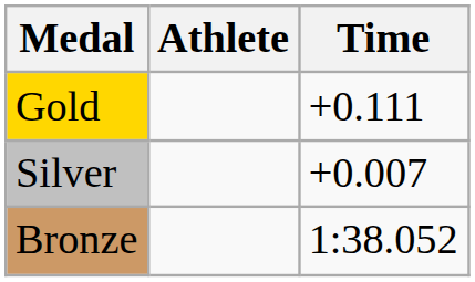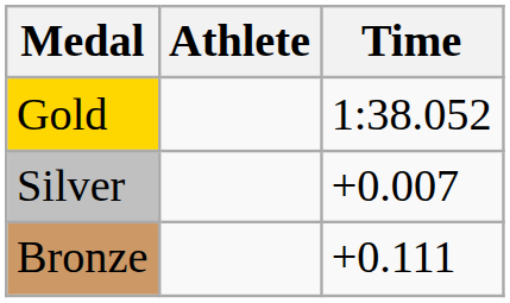 <table class="wikitable">
 <tr>
 <th>Medal</th>
 <th>Athlete</th>
 <th>Time</th>
 </tr>
 <tr>
 <td bgcolor="gold">Gold</td>
 <td></td>
-<td>+0.111</td>
+<td>1:38.052</td>
 </tr>
 <tr>
 <td bgcolor="silver">Silver</td>
 <td></td>
 <td>+0.007</td>
 </tr>
 <tr>
 <td bgcolor="CC9966">Bronze</td>
 <td></td>
-<td>1:38.052</td>
+<td>+0.111</td>
 </tr>
 </table>
